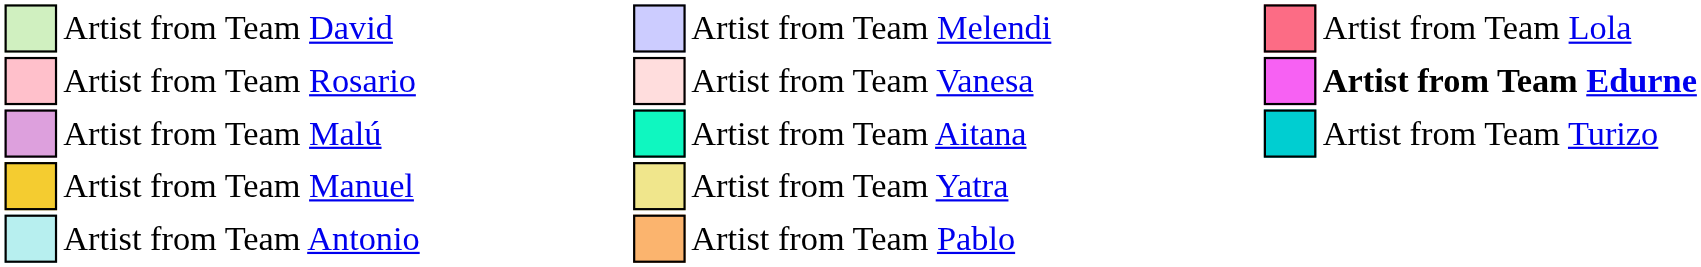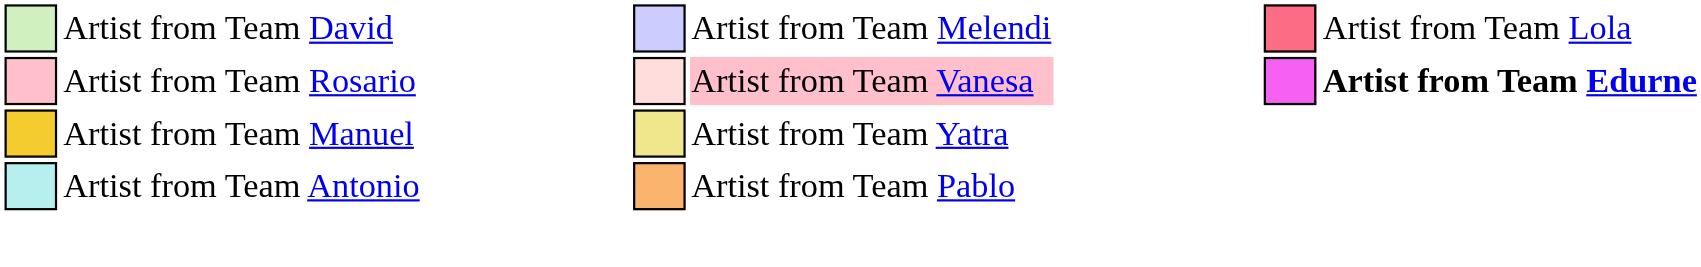 <table class="toccolours" style="font-size: 98%; white-space: nowrap; margin-right: auto; margin-left: auto">
 <tr>
 <td style="background:#d0f0c0; border:1px solid black">     </td>
 <td>Artist from Team <a href='#'>David</a></td>
 <td>     </td>
 <td>     </td>
 <td>     </td>
 <td>     </td>
 <td style="background:#ccccff; border:1px solid black">     </td>
 <td>Artist from Team <a href='#'>Melendi</a></td>
 <td>     </td>
 <td>     </td>
 <td>     </td>
 <td>     </td>
 <td style="background:#FC6C85; border:1px solid black">     </td>
 <td>Artist from Team <a href='#'>Lola</a></td>
 </tr>
 <tr>
 <td style="background:pink; border:1px solid black">     </td>
 <td>Artist from Team <a href='#'>Rosario</a></td>
 <td>     </td>
 <td>     </td>
 <td>     </td>
 <td>     </td>
 <td style="background:#ffdddd; border:1px solid black">     </td>
-<td>Artist from Team <a href='#'>Vanesa</a></td>
+<td style="background: pink;">Artist from Team <a href='#'>Vanesa</a></td>
 <td>     </td>
 <td>     </td>
 <td>     </td>
 <td>     </td>
 <td style="background:#f761f3; border:1px solid black">     </td>
 <td><strong>Artist from Team <a href='#'>Edurne</a></strong></td>
-</tr>
-<tr>
-<td style="background:#dda0dd; border:1px solid black">     </td>
-<td>Artist from Team <a href='#'>Malú</a></td>
-<td>     </td>
-<td>     </td>
-<td>     </td>
-<td>     </td>
-<td style="background:#0ff7c0; border:1px solid black">     </td>
-<td>Artist from Team <a href='#'>Aitana</a></td>
-<td>     </td>
-<td>     </td>
-<td>     </td>
-<td>     </td>
-<td style="background:#00ced1; border:1px solid black">     </td>
-<td>Artist from Team <a href='#'>Turizo</a></td>
 </tr>
 <tr>
 <td style="background:#F4CC30; border:1px solid black">     </td>
 <td>Artist from Team <a href='#'>Manuel</a></td>
 <td>     </td>
 <td>     </td>
 <td>     </td>
 <td>     </td>
 <td style="background:khaki; border:1px solid black">     </td>
 <td>Artist from Team <a href='#'>Yatra</a></td>
 </tr>
 <tr>
 <td style="background:#b7efef; border:1px solid black">     </td>
 <td>Artist from Team <a href='#'>Antonio</a></td>
 <td>     </td>
 <td>     </td>
 <td>     </td>
 <td>     </td>
 <td style="background:#fbb46e; border:1px solid black">     </td>
 <td>Artist from Team <a href='#'>Pablo</a></td>
 </tr>
 </table>
